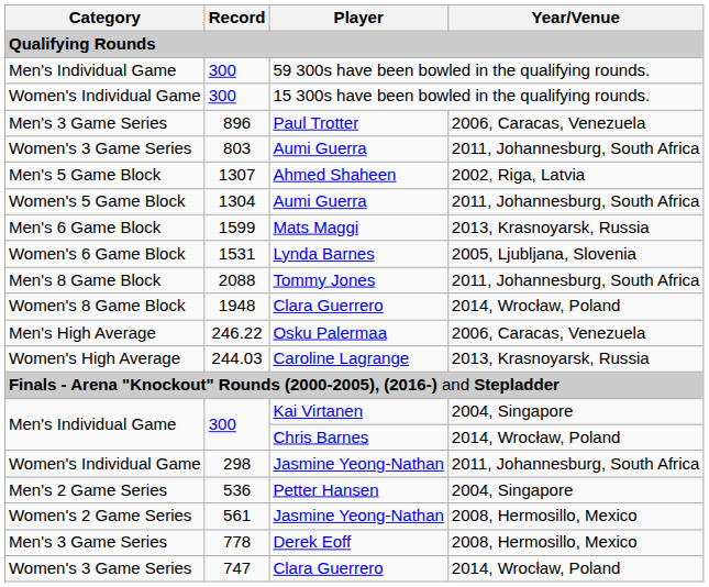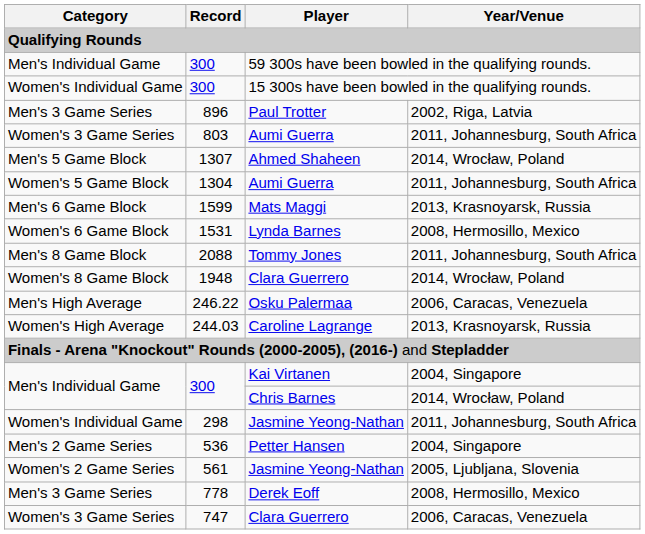 <table class="wikitable">
 <tr>
 <th>Category</th>
 <th>Record</th>
 <th>Player</th>
 <th>Year/Venue</th>
 </tr>
 <tr style="background:#ccc;">
 <td colspan="4"><div> <strong>Qualifying Rounds</strong></div></td>
 </tr>
 <tr>
 <td>Men's Individual Game</td>
 <td><div><a href='#'>300</a></div></td>
 <td colspan=2>59 300s have been bowled in the qualifying rounds.</td>
 </tr>
 <tr>
 <td>Women's Individual Game</td>
 <td><div><a href='#'>300</a></div></td>
 <td colspan=2>15 300s have been bowled in the qualifying rounds.</td>
 </tr>
 <tr>
 <td>Men's 3 Game Series</td>
 <td style="text-align: center;">896</td>
 <td> <a href='#'>Paul Trotter</a></td>
-<td>2006,  Caracas, Venezuela</td>
+<td>2002,  Riga, Latvia</td>
 </tr>
 <tr>
 <td>Women's 3 Game Series</td>
 <td style="text-align: center;">803</td>
 <td> <a href='#'>Aumi Guerra</a></td>
 <td>2011,  Johannesburg, South Africa</td>
 </tr>
 <tr>
 <td>Men's 5 Game Block</td>
 <td style="text-align: center;">1307</td>
 <td> <a href='#'>Ahmed Shaheen</a></td>
-<td>2002,  Riga, Latvia</td>
+<td>2014,  Wrocław, Poland</td>
 </tr>
 <tr>
 <td>Women's 5 Game Block</td>
 <td style="text-align: center;">1304</td>
 <td> <a href='#'>Aumi Guerra</a></td>
 <td>2011,  Johannesburg, South Africa</td>
 </tr>
 <tr>
 <td>Men's 6 Game Block</td>
 <td style="text-align: center;">1599</td>
 <td> <a href='#'>Mats Maggi</a></td>
 <td>2013,  Krasnoyarsk, Russia</td>
 </tr>
 <tr>
 <td>Women's 6 Game Block</td>
 <td style="text-align: center;">1531</td>
 <td> <a href='#'>Lynda Barnes</a></td>
-<td>2005,  Ljubljana, Slovenia</td>
+<td>2008,  Hermosillo, Mexico</td>
 </tr>
 <tr>
 <td>Men's 8 Game Block</td>
 <td style="text-align: center;">2088</td>
 <td> <a href='#'>Tommy Jones</a></td>
 <td>2011,  Johannesburg, South Africa</td>
 </tr>
 <tr>
 <td>Women's 8 Game Block</td>
 <td style="text-align: center;">1948</td>
 <td> <a href='#'>Clara Guerrero</a></td>
 <td>2014,  Wrocław, Poland</td>
 </tr>
 <tr>
 <td>Men's High Average</td>
 <td style="text-align: center;">246.22</td>
 <td> <a href='#'>Osku Palermaa</a></td>
 <td>2006,  Caracas, Venezuela</td>
 </tr>
 <tr>
 <td>Women's High Average</td>
 <td style="text-align: center;">244.03</td>
 <td> <a href='#'>Caroline Lagrange</a></td>
 <td>2013,  Krasnoyarsk, Russia</td>
 </tr>
 <tr style="background:#ccc;">
 <td colspan="4"><div> <strong>Finals - Arena "Knockout" Rounds (2000-2005), (2016-)</strong> and <strong>Stepladder</strong></div></td>
 </tr>
 <tr>
 <td rowspan="2">Men's Individual Game</td>
 <td rowspan="2"><div><a href='#'>300</a></div></td>
 <td> <a href='#'>Kai Virtanen</a></td>
 <td>2004,  Singapore</td>
 </tr>
 <tr>
 <td> <a href='#'>Chris Barnes</a></td>
 <td>2014,  Wrocław, Poland</td>
 </tr>
 <tr>
 <td>Women's Individual Game</td>
 <td style="text-align: center;">298</td>
 <td> <a href='#'>Jasmine Yeong-Nathan</a></td>
 <td>2011,  Johannesburg, South Africa</td>
 </tr>
 <tr>
 <td>Men's 2 Game Series</td>
 <td style="text-align: center;">536</td>
 <td> <a href='#'>Petter Hansen</a></td>
 <td>2004,  Singapore</td>
 </tr>
 <tr>
 <td>Women's 2 Game Series</td>
 <td style="text-align: center;">561</td>
 <td> <a href='#'>Jasmine Yeong-Nathan</a></td>
-<td>2008,  Hermosillo, Mexico</td>
+<td>2005,  Ljubljana, Slovenia</td>
 </tr>
 <tr>
 <td>Men's 3 Game Series</td>
 <td style="text-align: center;">778</td>
 <td> <a href='#'>Derek Eoff</a></td>
 <td>2008,  Hermosillo, Mexico</td>
 </tr>
 <tr>
 <td>Women's 3 Game Series</td>
 <td style="text-align: center;">747</td>
 <td> <a href='#'>Clara Guerrero</a></td>
-<td>2014,  Wrocław, Poland</td>
+<td>2006,  Caracas, Venezuela</td>
 </tr>
 </table>
